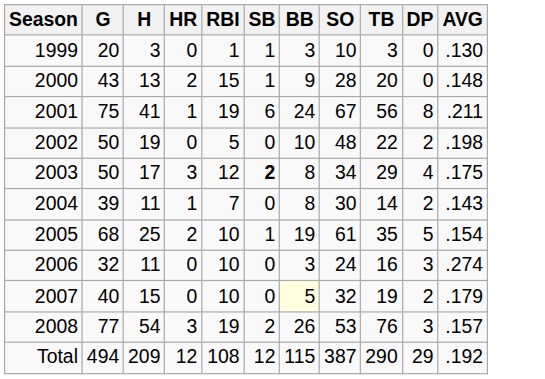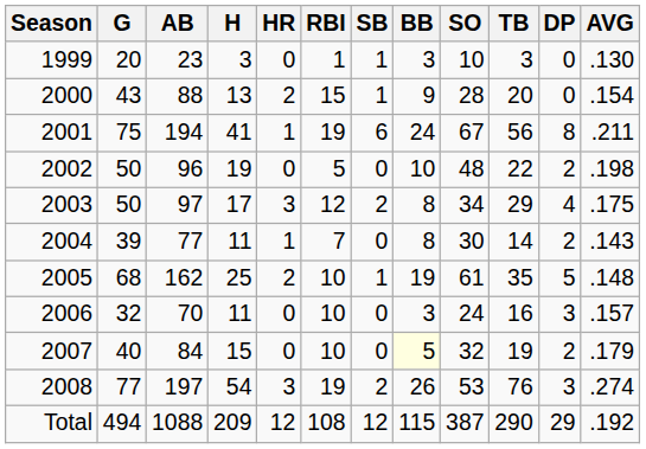 <table class="wikitable sortable" | style="margin: 0px" |>
 <tr>
 <th>Season</th>
 <th>G</th>
+<th>AB</th>
 <th>H</th>
 <th>HR</th>
 <th>RBI</th>
 <th>SB</th>
 <th>BB</th>
 <th>SO</th>
 <th>TB</th>
 <th>DP</th>
 <th>AVG</th>
 </tr>
 <tr align="right">
 <td>1999</td>
 <td>20</td>
+<td>23</td>
 <td>3</td>
 <td>0</td>
 <td>1</td>
 <td>1</td>
 <td>3</td>
 <td>10</td>
 <td>3</td>
 <td>0</td>
 <td>.130</td>
 </tr>
 <tr align="right">
 <td>2000</td>
 <td>43</td>
+<td>88</td>
 <td>13</td>
 <td>2</td>
 <td>15</td>
 <td>1</td>
 <td>9</td>
 <td>28</td>
 <td>20</td>
 <td>0</td>
-<td>.148</td>
+<td>.154</td>
 </tr>
 <tr align="right">
 <td>2001</td>
 <td>75</td>
+<td>194</td>
 <td>41</td>
 <td>1</td>
 <td>19</td>
 <td>6</td>
 <td>24</td>
 <td>67</td>
 <td>56</td>
 <td>8</td>
 <td>.211</td>
 </tr>
 <tr align="right">
 <td>2002</td>
 <td>50</td>
+<td>96</td>
 <td>19</td>
 <td>0</td>
 <td>5</td>
 <td>0</td>
 <td>10</td>
 <td>48</td>
 <td>22</td>
 <td>2</td>
 <td>.198</td>
 </tr>
 <tr align="right">
 <td>2003</td>
 <td>50</td>
+<td>97</td>
 <td>17</td>
 <td>3</td>
 <td>12</td>
-<td><strong>2</strong></td>
+<td>2</td>
 <td>8</td>
 <td>34</td>
 <td>29</td>
 <td>4</td>
 <td>.175</td>
 </tr>
 <tr align="right">
 <td>2004</td>
 <td>39</td>
+<td>77</td>
 <td>11</td>
 <td>1</td>
 <td>7</td>
 <td>0</td>
 <td>8</td>
 <td>30</td>
 <td>14</td>
 <td>2</td>
 <td>.143</td>
 </tr>
 <tr align="right">
 <td>2005</td>
 <td>68</td>
+<td>162</td>
 <td>25</td>
 <td>2</td>
 <td>10</td>
 <td>1</td>
 <td>19</td>
 <td>61</td>
 <td>35</td>
 <td>5</td>
-<td>.154</td>
+<td>.148</td>
 </tr>
 <tr align="right">
 <td>2006</td>
 <td>32</td>
+<td>70</td>
 <td>11</td>
 <td>0</td>
 <td>10</td>
 <td>0</td>
 <td>3</td>
 <td>24</td>
 <td>16</td>
 <td>3</td>
-<td>.274</td>
+<td>.157</td>
 </tr>
 <tr align="right">
 <td>2007</td>
 <td>40</td>
+<td>84</td>
 <td>15</td>
 <td>0</td>
 <td>10</td>
 <td>0</td>
 <td style="background: lightyellow;">5</td>
 <td>32</td>
 <td>19</td>
 <td>2</td>
 <td>.179</td>
 </tr>
 <tr align="right">
 <td>2008</td>
 <td>77</td>
+<td>197</td>
 <td>54</td>
 <td>3</td>
 <td>19</td>
 <td>2</td>
 <td>26</td>
 <td>53</td>
 <td>76</td>
 <td>3</td>
-<td>.157</td>
+<td>.274</td>
 </tr>
 <tr align="right">
 <td>Total</td>
 <td>494</td>
+<td>1088</td>
 <td>209</td>
 <td>12</td>
 <td>108</td>
 <td>12</td>
 <td>115</td>
 <td>387</td>
 <td>290</td>
 <td>29</td>
 <td>.192</td>
 </tr>
 </table>
